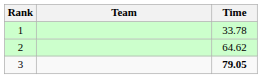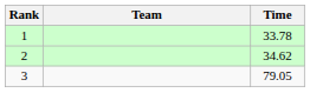 <table class=wikitable style="text-align:center">
 <tr>
 <th width=40>Rank</th>
 <th width=250>Team</th>
 <th width=60>Time</th>
 </tr>
 <tr bgcolor="ccffcc">
 <td>1</td>
 <td align=left></td>
 <td>33.78</td>
 </tr>
 <tr bgcolor="ccffcc">
 <td>2</td>
 <td align=left></td>
-<td>64.62</td>
+<td>34.62</td>
 </tr>
 <tr>
 <td>3</td>
 <td align=left></td>
-<td><strong>79.05</strong></td>
+<td>79.05</td>
 </tr>
 </table>
